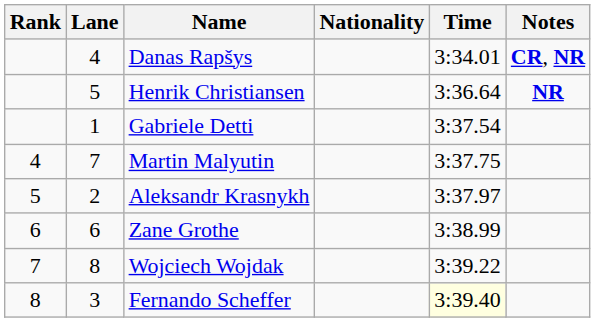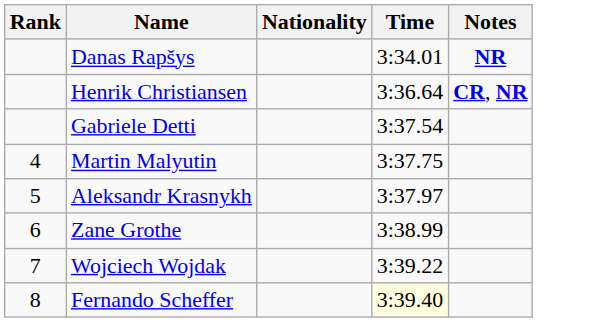 <table class="wikitable sortable" style="text-align:center">
 <tr>
 <th>Rank</th>
-<th>Lane</th>
 <th>Name</th>
 <th>Nationality</th>
 <th>Time</th>
 <th>Notes</th>
 </tr>
 <tr>
 <td></td>
-<td>4</td>
 <td align=left><a href='#'>Danas Rapšys</a></td>
 <td align=left></td>
 <td>3:34.01</td>
+<td><strong><a href='#'>NR</a></strong></td>
+</tr>
+<tr>
+<td></td>
+<td align=left><a href='#'>Henrik Christiansen</a></td>
+<td align=left></td>
+<td>3:36.64</td>
 <td><strong><a href='#'>CR</a></strong>, <strong><a href='#'>NR</a></strong></td>
 </tr>
 <tr>
 <td></td>
-<td>5</td>
-<td align=left><a href='#'>Henrik Christiansen</a></td>
-<td align=left></td>
-<td>3:36.64</td>
-<td><strong><a href='#'>NR</a></strong></td>
-</tr>
-<tr>
-<td></td>
-<td>1</td>
 <td align=left><a href='#'>Gabriele Detti</a></td>
 <td align=left></td>
 <td>3:37.54</td>
 <td></td>
 </tr>
 <tr>
 <td>4</td>
-<td>7</td>
 <td align=left><a href='#'>Martin Malyutin</a></td>
 <td align=left></td>
 <td>3:37.75</td>
 <td></td>
 </tr>
 <tr>
 <td>5</td>
-<td>2</td>
 <td align=left><a href='#'>Aleksandr Krasnykh</a></td>
 <td align=left></td>
 <td>3:37.97</td>
 <td></td>
 </tr>
 <tr>
-<td>6</td>
 <td>6</td>
 <td align=left><a href='#'>Zane Grothe</a></td>
 <td align=left></td>
 <td>3:38.99</td>
 <td></td>
 </tr>
 <tr>
 <td>7</td>
-<td>8</td>
 <td align=left><a href='#'>Wojciech Wojdak</a></td>
 <td align=left></td>
 <td>3:39.22</td>
 <td></td>
 </tr>
 <tr>
 <td>8</td>
-<td>3</td>
 <td align=left><a href='#'>Fernando Scheffer</a></td>
 <td align=left></td>
 <td style="background: lightyellow;">3:39.40</td>
 <td></td>
 </tr>
 </table>
